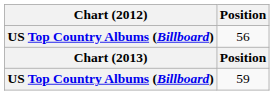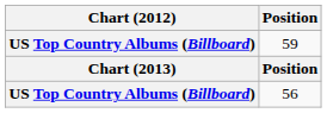 <table class="wikitable plainrowheaders" style="text-align:center">
 <tr>
 <th scope="col">Chart (2012)</th>
 <th scope="col">Position</th>
 </tr>
 <tr>
 <th scope="row">US <a href='#'>Top Country Albums</a> (<em><a href='#'>Billboard</a></em>)</th>
-<td>56</td>
+<td>59</td>
 </tr>
 <tr>
 <th scope="col">Chart (2013)</th>
 <th scope="col">Position</th>
 </tr>
 <tr>
 <th scope="row">US <a href='#'>Top Country Albums</a> (<em><a href='#'>Billboard</a></em>)</th>
-<td>59</td>
+<td>56</td>
 </tr>
 </table>
